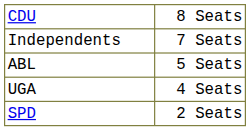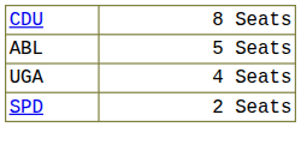 <table cellpadding="2" style="width:200px; background:#808040; border-spacing:1px;">
 <tr style="text-align:right; background:#fff;">
 <td align="left"><a href='#'>CDU</a></td>
 <td>8 Seats</td>
-</tr>
-<tr style="text-align:right; background:#fff;">
-<td align="left">Independents</td>
-<td>7 Seats</td>
 </tr>
 <tr style="text-align:right; background:#fff;">
 <td align="left">ABL</td>
 <td>5 Seats</td>
 </tr>
 <tr style="text-align:right; background:#fff;">
 <td align="left">UGA</td>
 <td>4 Seats</td>
 </tr>
 <tr style="text-align:right; background:#fff;">
 <td align="left"><a href='#'>SPD</a></td>
 <td>2 Seats</td>
 </tr>
 </table>
